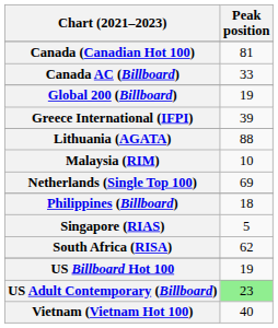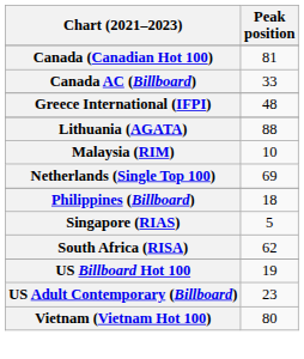 <table class="wikitable sortable plainrowheaders" style="text-align:center;">
 <tr>
 <th scope="col">Chart (2021–2023)</th>
 <th scope="col">Peak<br>position</th>
 </tr>
 <tr>
 </tr>
 <tr>
 <th scope="row">Canada (<a href='#'>Canadian Hot 100</a>)</th>
 <td>81</td>
 </tr>
 <tr>
 <th scope="row">Canada <a href='#'>AC</a> (<em><a href='#'>Billboard</a></em>)</th>
 <td>33</td>
 </tr>
 <tr>
 </tr>
 <tr>
 </tr>
 <tr>
-<th scope="row"><a href='#'>Global 200</a> (<a href='#'><em>Billboard</em></a>)</th>
-<td>19</td>
-</tr>
-<tr>
 <th scope="row">Greece International (<a href='#'>IFPI</a>)</th>
-<td>39</td>
+<td>48</td>
 </tr>
 <tr>
 </tr>
 <tr>
 </tr>
 <tr>
 <th scope="row">Lithuania (<a href='#'>AGATA</a>)</th>
 <td>88</td>
 </tr>
 <tr>
 <th scope="row">Malaysia (<a href='#'>RIM</a>)</th>
 <td>10</td>
 </tr>
 <tr>
 <th scope="row">Netherlands (<a href='#'>Single Top 100</a>)</th>
 <td>69</td>
 </tr>
 <tr>
 </tr>
 <tr>
 <th scope="row"><a href='#'>Philippines</a> (<em><a href='#'>Billboard</a></em>)</th>
 <td>18</td>
 </tr>
 <tr>
 <th scope="row">Singapore (<a href='#'>RIAS</a>)</th>
 <td>5</td>
 </tr>
 <tr>
 <th scope="row">South Africa (<a href='#'>RISA</a>)</th>
 <td>62</td>
 </tr>
 <tr>
 </tr>
 <tr>
 </tr>
 <tr>
 <th scope="row">US <a href='#'><em>Billboard</em> Hot 100</a></th>
 <td>19</td>
 </tr>
 <tr>
 <th scope="row">US <a href='#'>Adult Contemporary</a> (<em><a href='#'>Billboard</a></em>)</th>
-<td style="background: lightgreen;">23</td>
+<td>23</td>
 </tr>
 <tr>
 <th scope="row">Vietnam (<a href='#'>Vietnam Hot 100</a>)</th>
-<td>40</td>
+<td>80</td>
 </tr>
 </table>
